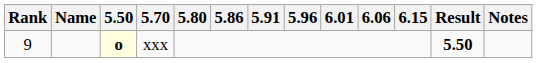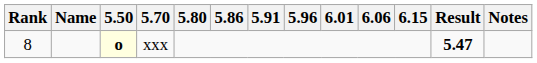 <table class="sortable wikitable">
 <tr>
 <th>Rank</th>
 <th>Name</th>
 <th>5.50</th>
 <th>5.70</th>
 <th>5.80</th>
 <th>5.86</th>
 <th>5.91</th>
 <th>5.96</th>
 <th>6.01</th>
 <th>6.06</th>
 <th>6.15</th>
 <th>Result</th>
 <th>Notes</th>
 </tr>
 <tr align="center">
-<td>9</td>
+<td>8</td>
 <td align="left"></td>
 <td style="background: lightyellow;"><strong>o</strong></td>
 <td>xxx</td>
 <td colspan="7"></td>
-<td><strong>5.50</strong></td>
+<td><strong>5.47</strong></td>
 <td></td>
 </tr>
 </table>
